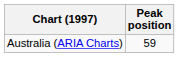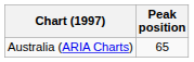 <table class="wikitable">
 <tr>
 <th>Chart (1997)</th>
 <th>Peak<br>position</th>
 </tr>
 <tr>
 <td>Australia (<a href='#'>ARIA Charts</a>)</td>
-<td align="center">59</td>
+<td align="center">65</td>
 </tr>
 </table>
